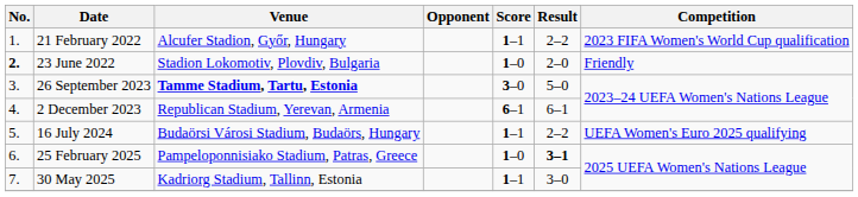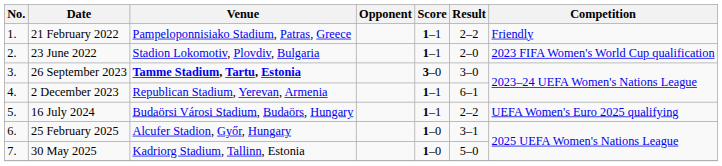 <table class="wikitable">
 <tr>
 <th>No.</th>
 <th>Date</th>
 <th>Venue</th>
 <th>Opponent</th>
 <th>Score</th>
 <th>Result</th>
 <th>Competition</th>
 </tr>
 <tr>
 <td>1.</td>
 <td>21 February 2022</td>
-<td><a href='#'>Alcufer Stadion</a>, <a href='#'>Győr</a>, <a href='#'>Hungary</a></td>
+<td><a href='#'>Pampeloponnisiako Stadium</a>, <a href='#'>Patras</a>, <a href='#'>Greece</a></td>
 <td></td>
 <td align=center><strong>1</strong>–1</td>
 <td align=center>2–2</td>
-<td><a href='#'>2023 FIFA Women's World Cup qualification</a></td>
+<td><a href='#'>Friendly</a></td>
 </tr>
 <tr>
-<td><strong>2.</strong></td>
+<td>2.</td>
 <td>23 June 2022</td>
 <td><a href='#'>Stadion Lokomotiv</a>, <a href='#'>Plovdiv</a>, <a href='#'>Bulgaria</a></td>
 <td></td>
-<td align=center><strong>1</strong>–0</td>
+<td align=center><strong>1</strong>–1</td>
 <td align=center>2–0</td>
-<td><a href='#'>Friendly</a></td>
+<td><a href='#'>2023 FIFA Women's World Cup qualification</a></td>
 </tr>
 <tr>
 <td>3.</td>
 <td>26 September 2023</td>
 <td><strong><a href='#'>Tamme Stadium</a>, <a href='#'>Tartu</a>, <a href='#'>Estonia</a></strong></td>
 <td></td>
 <td align=center><strong>3</strong>–0</td>
-<td align=center>5–0</td>
+<td align=center>3–0</td>
 <td rowspan=2><a href='#'>2023–24 UEFA Women's Nations League</a></td>
 </tr>
 <tr>
 <td>4.</td>
 <td>2 December 2023</td>
 <td><a href='#'>Republican Stadium</a>, <a href='#'>Yerevan</a>, <a href='#'>Armenia</a></td>
 <td></td>
-<td align=center><strong>6</strong>–1</td>
+<td align=center><strong>1</strong>–1</td>
 <td align=center>6–1</td>
 </tr>
 <tr>
 <td>5.</td>
 <td>16 July 2024</td>
 <td><a href='#'>Budaörsi Városi Stadium</a>, <a href='#'>Budaörs</a>, <a href='#'>Hungary</a></td>
 <td></td>
 <td align=center><strong>1</strong>–1</td>
 <td align=center>2–2</td>
 <td><a href='#'>UEFA Women's Euro 2025 qualifying</a></td>
 </tr>
 <tr>
 <td>6.</td>
 <td>25 February 2025</td>
-<td><a href='#'>Pampeloponnisiako Stadium</a>, <a href='#'>Patras</a>, <a href='#'>Greece</a></td>
+<td><a href='#'>Alcufer Stadion</a>, <a href='#'>Győr</a>, <a href='#'>Hungary</a></td>
 <td></td>
 <td align=center><strong>1</strong>–0</td>
-<td align=center><strong>3–1</strong></td>
+<td align=center>3–1</td>
 <td rowspan=2><a href='#'>2025 UEFA Women's Nations League</a></td>
 </tr>
 <tr>
 <td>7.</td>
 <td>30 May 2025</td>
 <td><a href='#'>Kadriorg Stadium</a>, <a href='#'>Tallinn</a>, Estonia</td>
 <td></td>
-<td align=center><strong>1</strong>–1</td>
-<td align=center>3–0</td>
+<td align=center><strong>1</strong>–0</td>
+<td align=center>5–0</td>
 </tr>
 <tr>
 </tr>
 </table>
